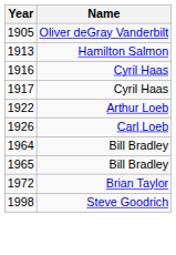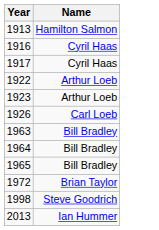 <table class="wikitable sortable" style="text-align:right">
 <tr>
 <th>Year</th>
 <th>Name</th>
-</tr>
-<tr>
-<td>1905</td>
-<td><a href='#'>Oliver deGray Vanderbilt</a></td>
 </tr>
 <tr>
 <td>1913</td>
 <td><a href='#'>Hamilton Salmon</a></td>
 </tr>
 <tr>
 <td>1916</td>
 <td><a href='#'>Cyril Haas</a></td>
 </tr>
 <tr>
 <td>1917</td>
 <td>Cyril Haas</td>
 </tr>
 <tr>
 <td>1922</td>
 <td><a href='#'>Arthur Loeb</a></td>
 </tr>
 <tr>
+<td>1923</td>
+<td>Arthur Loeb</td>
+</tr>
+<tr>
 <td>1926</td>
 <td><a href='#'>Carl Loeb</a></td>
+</tr>
+<tr>
+<td>1963</td>
+<td><a href='#'>Bill Bradley</a></td>
 </tr>
 <tr>
 <td>1964</td>
 <td>Bill Bradley</td>
 </tr>
 <tr>
 <td>1965</td>
 <td>Bill Bradley</td>
 </tr>
 <tr>
 <td>1972</td>
 <td><a href='#'>Brian Taylor</a></td>
 </tr>
 <tr>
 <td>1998</td>
 <td><a href='#'>Steve Goodrich</a></td>
 </tr>
+<tr>
+<td>2013</td>
+<td><a href='#'>Ian Hummer</a></td>
+</tr>
 </table>
